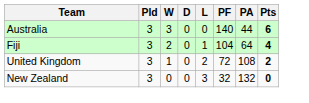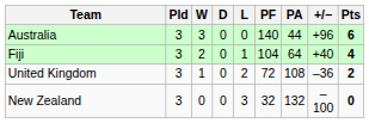 <table class="wikitable" style="text-align:center">
 <tr>
 <th width="200">Team</th>
 <th width="20">Pld</th>
 <th width="20">W</th>
 <th width="20">D</th>
 <th width="20">L</th>
 <th width="20">PF</th>
 <th width="20">PA</th>
+<th width="32">+/−</th>
 <th width="20">Pts</th>
 </tr>
 <tr style="background:#cfc">
 <td style="text-align:left;">Australia</td>
 <td>3</td>
 <td>3</td>
 <td>0</td>
 <td>0</td>
 <td>140</td>
 <td>44</td>
+<td>+96</td>
 <td><strong>6</strong></td>
 </tr>
 <tr style="background:#cfc">
 <td style="text-align:left;">Fiji</td>
 <td>3</td>
 <td>2</td>
 <td>0</td>
 <td>1</td>
 <td>104</td>
 <td>64</td>
+<td>+40</td>
 <td><strong>4</strong></td>
 </tr>
 <tr>
 <td style="text-align:left;">United Kingdom</td>
 <td>3</td>
 <td>1</td>
 <td>0</td>
 <td>2</td>
 <td>72</td>
 <td>108</td>
+<td>–36</td>
 <td><strong>2</strong></td>
 </tr>
 <tr>
 <td style="text-align:left;">New Zealand</td>
 <td>3</td>
 <td>0</td>
 <td>0</td>
 <td>3</td>
 <td>32</td>
 <td>132</td>
+<td>–100</td>
 <td><strong>0</strong></td>
 </tr>
 </table>
